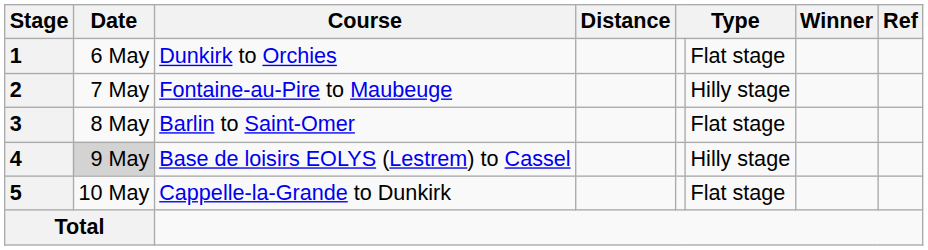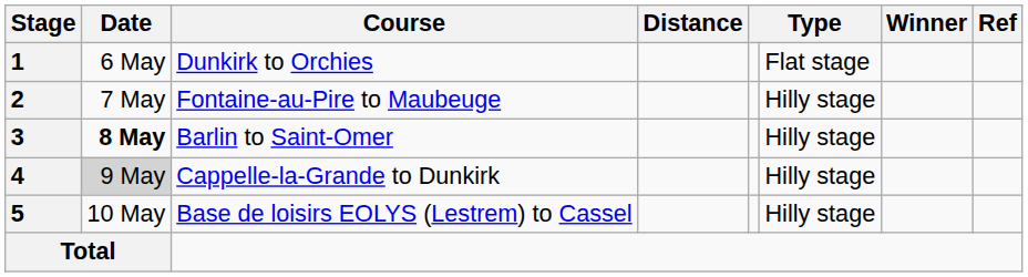 <table class="wikitable">
 <tr>
 <th>Stage</th>
 <th>Date</th>
 <th>Course</th>
 <th>Distance</th>
 <th colspan="2">Type</th>
 <th>Winner</th>
 <th>Ref</th>
 </tr>
 <tr>
 <th style="text-align:left">1</th>
 <td align=right>6 May</td>
 <td><a href='#'>Dunkirk</a> to <a href='#'>Orchies</a></td>
 <td style="text-align:center;"></td>
 <td></td>
 <td>Flat stage</td>
 <td></td>
 <td></td>
 </tr>
 <tr>
 <th style="text-align:left">2</th>
 <td align=right>7 May</td>
 <td><a href='#'>Fontaine-au-Pire</a> to <a href='#'>Maubeuge</a></td>
 <td style="text-align:center;"></td>
 <td></td>
 <td>Hilly stage</td>
 <td></td>
 <td></td>
 </tr>
 <tr>
 <th style="text-align:left">3</th>
-<td align=right>8 May</td>
+<td align=right><strong>8 May</strong></td>
 <td><a href='#'>Barlin</a> to <a href='#'>Saint-Omer</a></td>
 <td style="text-align:center;"></td>
 <td></td>
-<td>Flat stage</td>
+<td>Hilly stage</td>
 <td></td>
 <td></td>
 </tr>
 <tr>
 <th style="text-align:left">4</th>
 <td align=right style="background: lightgrey;">9 May</td>
-<td><a href='#'>Base de loisirs EOLYS</a> (<a href='#'>Lestrem</a>) to <a href='#'>Cassel</a></td>
+<td><a href='#'>Cappelle-la-Grande</a> to Dunkirk</td>
 <td style="text-align:center;"></td>
 <td></td>
 <td>Hilly stage</td>
 <td></td>
 <td></td>
 </tr>
 <tr>
 <th style="text-align:left">5</th>
 <td align=right>10 May</td>
-<td><a href='#'>Cappelle-la-Grande</a> to Dunkirk</td>
+<td><a href='#'>Base de loisirs EOLYS</a> (<a href='#'>Lestrem</a>) to <a href='#'>Cassel</a></td>
 <td style="text-align:center;"></td>
 <td></td>
-<td>Flat stage</td>
+<td>Hilly stage</td>
 <td></td>
 <td></td>
 </tr>
 <tr>
 <th colspan="2">Total</th>
 <td colspan="6" style="text-align:center;"></td>
 </tr>
 </table>
